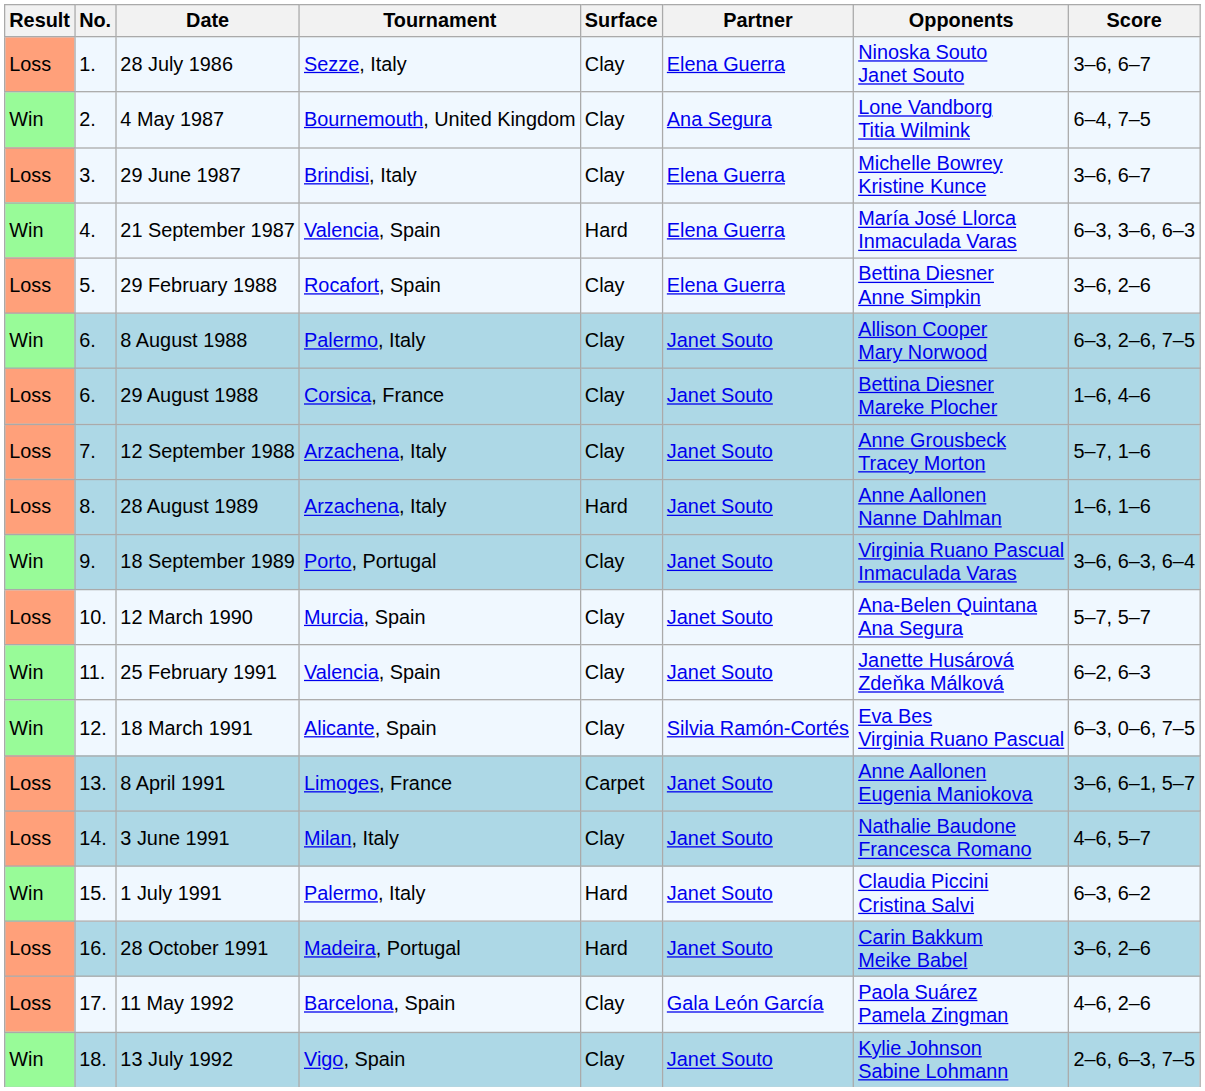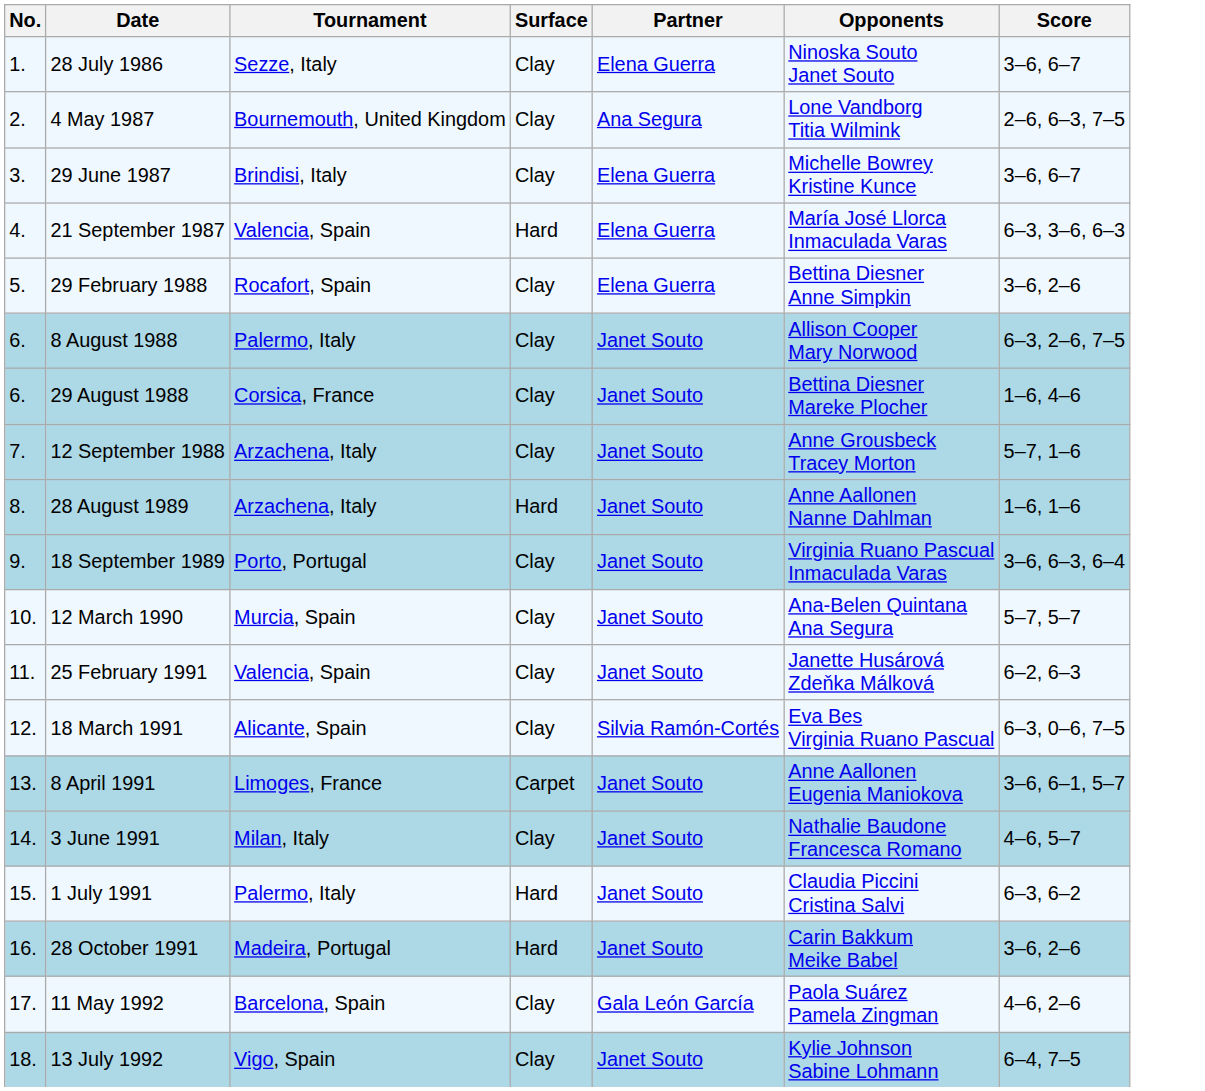 <table class="sortable wikitable" style="font-size:97%">
 <tr>
-<th>Result</th>
 <th>No.</th>
 <th>Date</th>
 <th>Tournament</th>
 <th>Surface</th>
 <th>Partner</th>
 <th>Opponents</th>
 <th>Score</th>
 </tr>
 <tr bgcolor="#f0f8ff">
-<td style="background:#ffa07a;">Loss</td>
 <td>1.</td>
 <td>28 July 1986</td>
 <td><a href='#'>Sezze</a>, Italy</td>
 <td>Clay</td>
 <td> <a href='#'>Elena Guerra</a></td>
 <td> <a href='#'>Ninoska Souto</a> <br>  <a href='#'>Janet Souto</a></td>
 <td>3–6, 6–7</td>
 </tr>
 <tr bgcolor="#f0f8ff">
-<td style="background:#98fb98;">Win</td>
 <td>2.</td>
 <td>4 May 1987</td>
 <td><a href='#'>Bournemouth</a>, United Kingdom</td>
 <td>Clay</td>
 <td> <a href='#'>Ana Segura</a></td>
 <td> <a href='#'>Lone Vandborg</a> <br>  <a href='#'>Titia Wilmink</a></td>
-<td>6–4, 7–5</td>
+<td>2–6, 6–3, 7–5</td>
 </tr>
 <tr bgcolor="#f0f8ff">
-<td style="background:#ffa07a;">Loss</td>
 <td>3.</td>
 <td>29 June 1987</td>
 <td><a href='#'>Brindisi</a>, Italy</td>
 <td>Clay</td>
 <td> <a href='#'>Elena Guerra</a></td>
 <td> <a href='#'>Michelle Bowrey</a> <br>  <a href='#'>Kristine Kunce</a></td>
 <td>3–6, 6–7</td>
 </tr>
 <tr bgcolor="#f0f8ff">
-<td style="background:#98fb98;">Win</td>
 <td>4.</td>
 <td>21 September 1987</td>
 <td><a href='#'>Valencia</a>, Spain</td>
 <td>Hard</td>
 <td> <a href='#'>Elena Guerra</a></td>
 <td> <a href='#'>María José Llorca</a> <br>  <a href='#'>Inmaculada Varas</a></td>
 <td>6–3, 3–6, 6–3</td>
 </tr>
 <tr bgcolor="#f0f8ff">
-<td style="background:#ffa07a;">Loss</td>
 <td>5.</td>
 <td>29 February 1988</td>
 <td><a href='#'>Rocafort</a>, Spain</td>
 <td>Clay</td>
 <td> <a href='#'>Elena Guerra</a></td>
 <td> <a href='#'>Bettina Diesner</a> <br>  <a href='#'>Anne Simpkin</a></td>
 <td>3–6, 2–6</td>
 </tr>
 <tr style="background:lightblue;">
-<td style="background:#98fb98;">Win</td>
 <td>6.</td>
 <td>8 August 1988</td>
 <td><a href='#'>Palermo</a>, Italy</td>
 <td>Clay</td>
 <td> <a href='#'>Janet Souto</a></td>
 <td> <a href='#'>Allison Cooper</a> <br>  <a href='#'>Mary Norwood</a></td>
 <td>6–3, 2–6, 7–5</td>
 </tr>
 <tr style="background:lightblue;">
-<td style="background:#ffa07a;">Loss</td>
 <td>6.</td>
 <td>29 August 1988</td>
 <td><a href='#'>Corsica</a>, France</td>
 <td>Clay</td>
 <td> <a href='#'>Janet Souto</a></td>
 <td> <a href='#'>Bettina Diesner</a> <br>  <a href='#'>Mareke Plocher</a></td>
 <td>1–6, 4–6</td>
 </tr>
 <tr style="background:lightblue;">
-<td style="background:#ffa07a;">Loss</td>
 <td>7.</td>
 <td>12 September 1988</td>
 <td><a href='#'>Arzachena</a>, Italy</td>
 <td>Clay</td>
 <td> <a href='#'>Janet Souto</a></td>
 <td> <a href='#'>Anne Grousbeck</a> <br>  <a href='#'>Tracey Morton</a></td>
 <td>5–7, 1–6</td>
 </tr>
 <tr style="background:lightblue;">
-<td style="background:#ffa07a;">Loss</td>
 <td>8.</td>
 <td>28 August 1989</td>
 <td><a href='#'>Arzachena</a>, Italy</td>
 <td>Hard</td>
 <td> <a href='#'>Janet Souto</a></td>
 <td> <a href='#'>Anne Aallonen</a> <br>  <a href='#'>Nanne Dahlman</a></td>
 <td>1–6, 1–6</td>
 </tr>
 <tr style="background:lightblue;">
-<td style="background:#98fb98;">Win</td>
 <td>9.</td>
 <td>18 September 1989</td>
 <td><a href='#'>Porto</a>, Portugal</td>
 <td>Clay</td>
 <td> <a href='#'>Janet Souto</a></td>
 <td> <a href='#'>Virginia Ruano Pascual</a> <br>  <a href='#'>Inmaculada Varas</a></td>
 <td>3–6, 6–3, 6–4</td>
 </tr>
 <tr bgcolor="#f0f8ff">
-<td style="background:#ffa07a;">Loss</td>
 <td>10.</td>
 <td>12 March 1990</td>
 <td><a href='#'>Murcia</a>, Spain</td>
 <td>Clay</td>
 <td> <a href='#'>Janet Souto</a></td>
 <td> <a href='#'>Ana-Belen Quintana</a> <br>  <a href='#'>Ana Segura</a></td>
 <td>5–7, 5–7</td>
 </tr>
 <tr bgcolor="#f0f8ff">
-<td style="background:#98fb98;">Win</td>
 <td>11.</td>
 <td>25 February 1991</td>
 <td><a href='#'>Valencia</a>, Spain</td>
 <td>Clay</td>
 <td> <a href='#'>Janet Souto</a></td>
 <td> <a href='#'>Janette Husárová</a> <br>  <a href='#'>Zdeňka Málková</a></td>
 <td>6–2, 6–3</td>
 </tr>
 <tr bgcolor="#f0f8ff">
-<td style="background:#98fb98;">Win</td>
 <td>12.</td>
 <td>18 March 1991</td>
 <td><a href='#'>Alicante</a>, Spain</td>
 <td>Clay</td>
 <td> <a href='#'>Silvia Ramón-Cortés</a></td>
 <td> <a href='#'>Eva Bes</a> <br>  <a href='#'>Virginia Ruano Pascual</a></td>
 <td>6–3, 0–6, 7–5</td>
 </tr>
 <tr style="background:lightblue;">
-<td style="background:#ffa07a;">Loss</td>
 <td>13.</td>
 <td>8 April 1991</td>
 <td><a href='#'>Limoges</a>, France</td>
 <td>Carpet</td>
 <td> <a href='#'>Janet Souto</a></td>
 <td> <a href='#'>Anne Aallonen</a> <br>  <a href='#'>Eugenia Maniokova</a></td>
 <td>3–6, 6–1, 5–7</td>
 </tr>
 <tr style="background:lightblue;">
-<td style="background:#ffa07a;">Loss</td>
 <td>14.</td>
 <td>3 June 1991</td>
 <td><a href='#'>Milan</a>, Italy</td>
 <td>Clay</td>
 <td> <a href='#'>Janet Souto</a></td>
 <td> <a href='#'>Nathalie Baudone</a> <br>  <a href='#'>Francesca Romano</a></td>
 <td>4–6, 5–7</td>
 </tr>
 <tr bgcolor="#f0f8ff">
-<td style="background:#98fb98;">Win</td>
 <td>15.</td>
 <td>1 July 1991</td>
 <td><a href='#'>Palermo</a>, Italy</td>
 <td>Hard</td>
 <td> <a href='#'>Janet Souto</a></td>
 <td> <a href='#'>Claudia Piccini</a> <br>  <a href='#'>Cristina Salvi</a></td>
 <td>6–3, 6–2</td>
 </tr>
 <tr style="background:lightblue;">
-<td style="background:#ffa07a;">Loss</td>
 <td>16.</td>
 <td>28 October 1991</td>
 <td><a href='#'>Madeira</a>, Portugal</td>
 <td>Hard</td>
 <td> <a href='#'>Janet Souto</a></td>
 <td> <a href='#'>Carin Bakkum</a> <br>  <a href='#'>Meike Babel</a></td>
 <td>3–6, 2–6</td>
 </tr>
 <tr bgcolor="#f0f8ff">
-<td style="background:#ffa07a;">Loss</td>
 <td>17.</td>
 <td>11 May 1992</td>
 <td><a href='#'>Barcelona</a>, Spain</td>
 <td>Clay</td>
 <td> <a href='#'>Gala León García</a></td>
 <td> <a href='#'>Paola Suárez</a> <br>  <a href='#'>Pamela Zingman</a></td>
 <td>4–6, 2–6</td>
 </tr>
 <tr style="background:lightblue;">
-<td style="background:#98fb98;">Win</td>
 <td>18.</td>
 <td>13 July 1992</td>
 <td><a href='#'>Vigo</a>, Spain</td>
 <td>Clay</td>
 <td> <a href='#'>Janet Souto</a></td>
 <td> <a href='#'>Kylie Johnson</a> <br>  <a href='#'>Sabine Lohmann</a></td>
-<td>2–6, 6–3, 7–5</td>
+<td>6–4, 7–5</td>
 </tr>
 </table>
